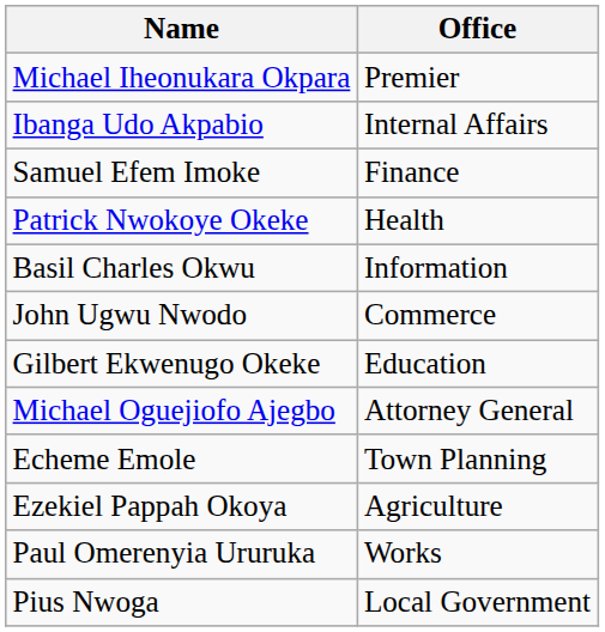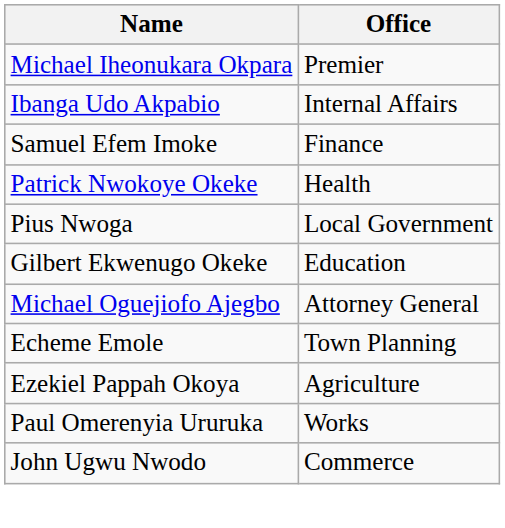 <table class="wikitable">
 <tr>
 <th>Name</th>
 <th>Office</th>
 </tr>
 <tr>
 <td><a href='#'>Michael Iheonukara Okpara</a></td>
 <td>Premier</td>
 </tr>
 <tr>
 <td><a href='#'>Ibanga Udo Akpabio</a></td>
 <td>Internal Affairs</td>
 </tr>
 <tr>
 <td>Samuel Efem Imoke</td>
 <td>Finance</td>
 </tr>
 <tr>
 <td><a href='#'>Patrick Nwokoye Okeke</a></td>
 <td>Health</td>
 </tr>
 <tr>
-<td>Basil Charles Okwu</td>
-<td>Information</td>
-</tr>
-<tr>
-<td>John Ugwu Nwodo</td>
-<td>Commerce</td>
+<td>Pius Nwoga</td>
+<td>Local Government</td>
 </tr>
 <tr>
 <td>Gilbert Ekwenugo Okeke</td>
 <td>Education</td>
 </tr>
 <tr>
 <td><a href='#'>Michael Oguejiofo Ajegbo</a></td>
 <td>Attorney General</td>
 </tr>
 <tr>
 <td>Echeme Emole</td>
 <td>Town Planning</td>
 </tr>
 <tr>
 <td>Ezekiel Pappah Okoya</td>
 <td>Agriculture</td>
 </tr>
 <tr>
 <td>Paul Omerenyia Ururuka</td>
 <td>Works</td>
 </tr>
 <tr>
-<td>Pius Nwoga</td>
-<td>Local Government</td>
+<td>John Ugwu Nwodo</td>
+<td>Commerce</td>
 </tr>
 </table>
